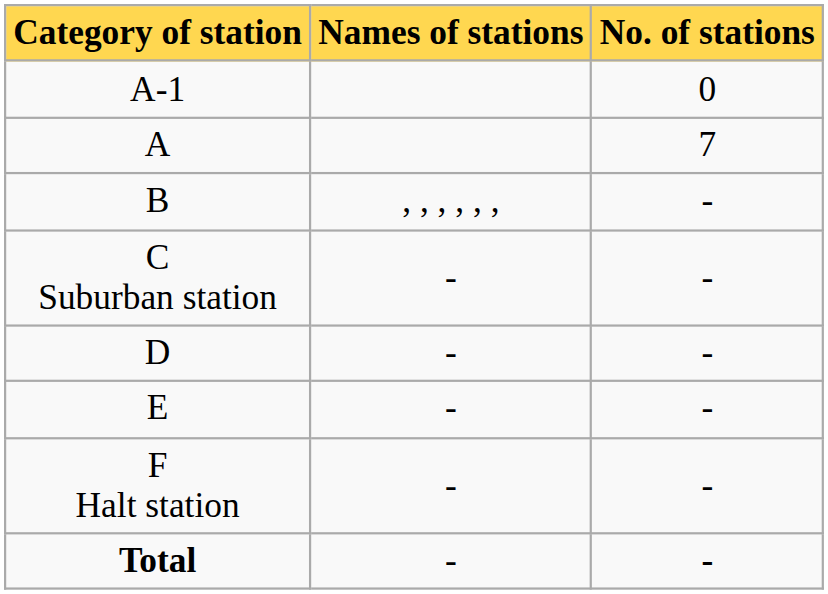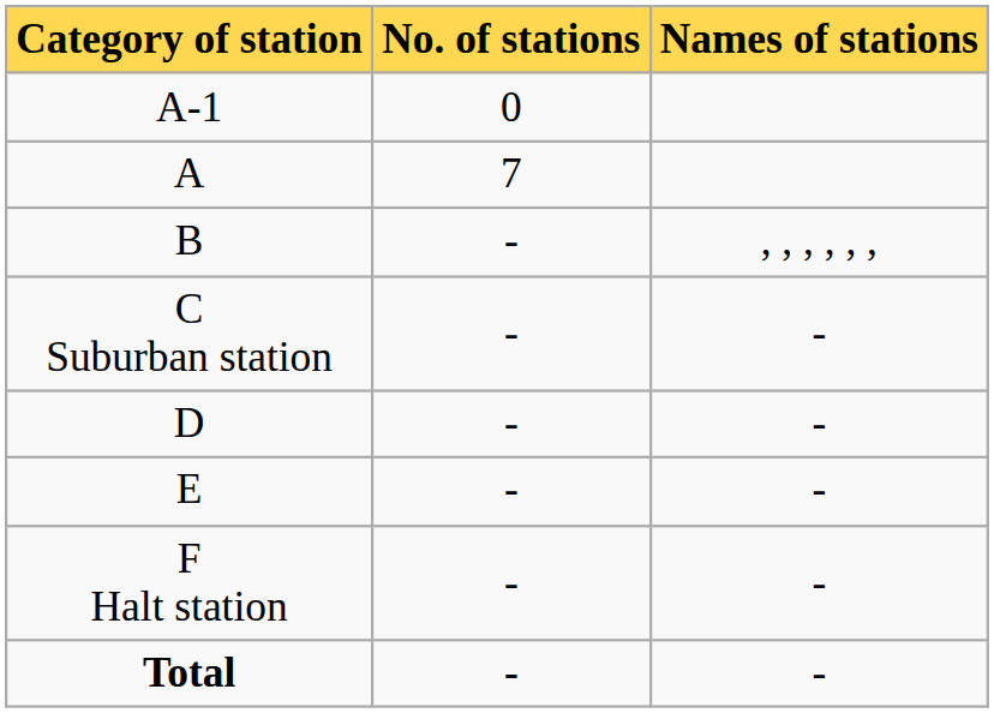 <table class="wikitable sortable">
 <tr>
 <th style="background:#ffd750;">Category of station</th>
+<th style="background:#ffd750;">No. of stations</th>
 <th style="background:#ffd750;">Names of stations</th>
-<th style="background:#ffd750;">No. of stations</th>
 </tr>
 <tr>
 <td style="text-align:center;">A-1</td>
+<td style="text-align:center;">0</td>
 <td style="text-align:center;"></td>
-<td style="text-align:center;">0</td>
 </tr>
 <tr>
 <td style="text-align:center;">A</td>
+<td style="text-align:center;">7</td>
 <td style="text-align:center;"></td>
-<td style="text-align:center;">7</td>
 </tr>
 <tr>
 <td style="text-align:center;">B</td>
+<td style="text-align:center;">-</td>
 <td style="text-align:center;">, , , , , ,</td>
-<td style="text-align:center;">-</td>
 </tr>
 <tr>
 <td style="text-align:center;">C<br>Suburban station</td>
 <td style="text-align:center;">-</td>
 <td style="text-align:center;">-</td>
 </tr>
 <tr>
 <td style="text-align:center;">D</td>
 <td style="text-align:center;">-</td>
 <td style="text-align:center;">-</td>
 </tr>
 <tr>
 <td style="text-align:center;">E</td>
 <td style="text-align:center;">-</td>
 <td style="text-align:center;">-</td>
 </tr>
 <tr>
 <td style="text-align:center;">F<br>Halt station</td>
 <td style="text-align:center;">-</td>
 <td style="text-align:center;">-</td>
 </tr>
 <tr>
 <td style="text-align:center;"><strong>Total</strong></td>
+<td style="text-align:center;"><strong>-</strong></td>
 <td style="text-align:center;">-</td>
-<td style="text-align:center;"><strong>-</strong></td>
 </tr>
 </table>
